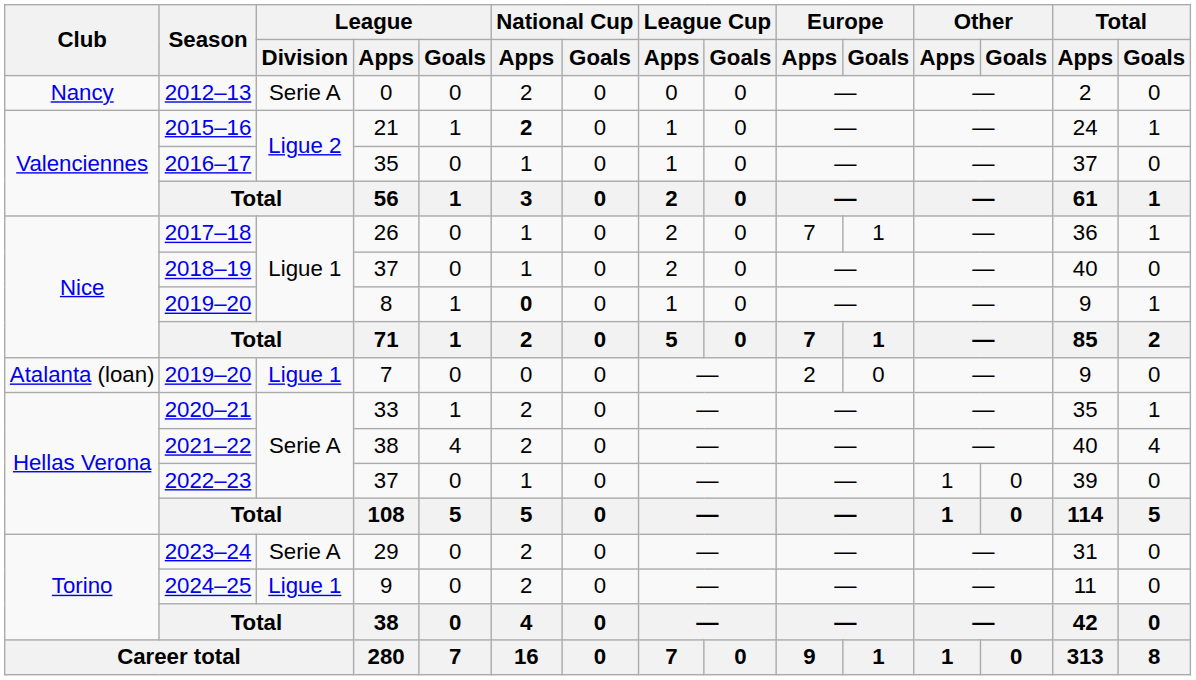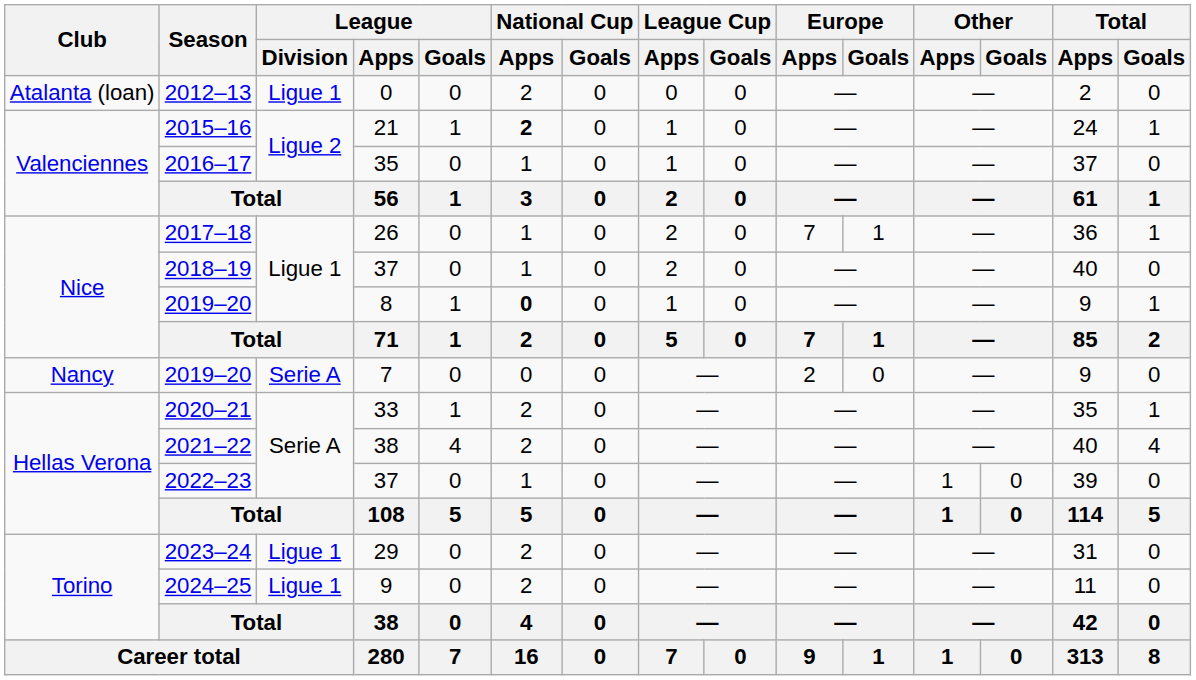 <table class="wikitable" style="text-align:center">
 <tr>
 <th rowspan="2">Club</th>
 <th rowspan="2">Season</th>
 <th colspan="3">League</th>
 <th colspan="2">National Cup</th>
 <th colspan="2">League Cup</th>
 <th colspan="2">Europe</th>
 <th colspan="2">Other</th>
 <th colspan="2">Total</th>
 </tr>
 <tr>
 <th>Division</th>
 <th>Apps</th>
 <th>Goals</th>
 <th>Apps</th>
 <th>Goals</th>
 <th>Apps</th>
 <th>Goals</th>
 <th>Apps</th>
 <th>Goals</th>
 <th>Apps</th>
 <th>Goals</th>
 <th>Apps</th>
 <th>Goals</th>
 </tr>
 <tr>
-<td><a href='#'>Nancy</a></td>
+<td><a href='#'>Atalanta</a> (loan)</td>
 <td><a href='#'>2012–13</a></td>
-<td>Serie A</td>
+<td><a href='#'>Ligue 1</a></td>
 <td>0</td>
 <td>0</td>
 <td>2</td>
 <td>0</td>
 <td>0</td>
 <td>0</td>
 <td colspan="2">—</td>
 <td colspan="2">—</td>
 <td>2</td>
 <td>0</td>
 </tr>
 <tr>
 <td rowspan="3"><a href='#'>Valenciennes</a></td>
 <td><a href='#'>2015–16</a></td>
 <td rowspan="2"><a href='#'>Ligue 2</a></td>
 <td>21</td>
 <td>1</td>
 <td><strong>2</strong></td>
 <td>0</td>
 <td>1</td>
 <td>0</td>
 <td colspan="2">—</td>
 <td colspan="2">—</td>
 <td>24</td>
 <td>1</td>
 </tr>
 <tr>
 <td><a href='#'>2016–17</a></td>
 <td>35</td>
 <td>0</td>
 <td>1</td>
 <td>0</td>
 <td>1</td>
 <td>0</td>
 <td colspan="2">—</td>
 <td colspan="2">—</td>
 <td>37</td>
 <td>0</td>
 </tr>
 <tr>
 <th colspan="2">Total</th>
 <th>56</th>
 <th>1</th>
 <th>3</th>
 <th>0</th>
 <th>2</th>
 <th>0</th>
 <th colspan="2">—</th>
 <th colspan="2">—</th>
 <th>61</th>
 <th>1</th>
 </tr>
 <tr>
 <td rowspan="4"><a href='#'>Nice</a></td>
 <td><a href='#'>2017–18</a></td>
 <td rowspan="3">Ligue 1</td>
 <td>26</td>
 <td>0</td>
 <td>1</td>
 <td>0</td>
 <td>2</td>
 <td>0</td>
 <td>7</td>
 <td>1</td>
 <td colspan="2">—</td>
 <td>36</td>
 <td>1</td>
 </tr>
 <tr>
 <td><a href='#'>2018–19</a></td>
 <td>37</td>
 <td>0</td>
 <td>1</td>
 <td>0</td>
 <td>2</td>
 <td>0</td>
 <td colspan="2">—</td>
 <td colspan="2">—</td>
 <td>40</td>
 <td>0</td>
 </tr>
 <tr>
 <td><a href='#'>2019–20</a></td>
 <td>8</td>
 <td>1</td>
 <td><strong>0</strong></td>
 <td>0</td>
 <td>1</td>
 <td>0</td>
 <td colspan="2">—</td>
 <td colspan="2">—</td>
 <td>9</td>
 <td>1</td>
 </tr>
 <tr>
 <th colspan="2">Total</th>
 <th>71</th>
 <th>1</th>
 <th>2</th>
 <th>0</th>
 <th>5</th>
 <th>0</th>
 <th>7</th>
 <th>1</th>
 <th colspan="2">—</th>
 <th>85</th>
 <th>2</th>
 </tr>
 <tr>
-<td><a href='#'>Atalanta</a> (loan)</td>
+<td><a href='#'>Nancy</a></td>
 <td><a href='#'>2019–20</a></td>
-<td><a href='#'>Ligue 1</a></td>
+<td><a href='#'>Serie A</a></td>
 <td>7</td>
 <td>0</td>
 <td>0</td>
 <td>0</td>
 <td colspan="2">—</td>
 <td>2</td>
 <td>0</td>
 <td colspan="2">—</td>
 <td>9</td>
 <td>0</td>
 </tr>
 <tr>
 <td rowspan="4"><a href='#'>Hellas Verona</a></td>
 <td><a href='#'>2020–21</a></td>
 <td rowspan="3">Serie A</td>
 <td>33</td>
 <td>1</td>
 <td>2</td>
 <td>0</td>
 <td colspan="2">—</td>
 <td colspan="2">—</td>
 <td colspan="2">—</td>
 <td>35</td>
 <td>1</td>
 </tr>
 <tr>
 <td><a href='#'>2021–22</a></td>
 <td>38</td>
 <td>4</td>
 <td>2</td>
 <td>0</td>
 <td colspan="2">—</td>
 <td colspan="2">—</td>
 <td colspan="2">—</td>
 <td>40</td>
 <td>4</td>
 </tr>
 <tr>
 <td><a href='#'>2022–23</a></td>
 <td>37</td>
 <td>0</td>
 <td>1</td>
 <td>0</td>
 <td colspan="2">—</td>
 <td colspan="2">—</td>
 <td>1</td>
 <td>0</td>
 <td>39</td>
 <td>0</td>
 </tr>
 <tr>
 <th colspan="2">Total</th>
 <th>108</th>
 <th>5</th>
 <th>5</th>
 <th>0</th>
 <th colspan="2">—</th>
 <th colspan="2">—</th>
 <th>1</th>
 <th>0</th>
 <th>114</th>
 <th>5</th>
 </tr>
 <tr>
 <td rowspan="3"><a href='#'>Torino</a></td>
 <td><a href='#'>2023–24</a></td>
-<td>Serie A</td>
+<td><a href='#'>Ligue 1</a></td>
 <td>29</td>
 <td>0</td>
 <td>2</td>
 <td>0</td>
 <td colspan="2">—</td>
 <td colspan="2">—</td>
 <td colspan="2">—</td>
 <td>31</td>
 <td>0</td>
 </tr>
 <tr>
 <td><a href='#'>2024–25</a></td>
 <td><a href='#'>Ligue 1</a></td>
 <td>9</td>
 <td>0</td>
 <td>2</td>
 <td>0</td>
 <td colspan="2">—</td>
 <td colspan="2">—</td>
 <td colspan="2">—</td>
 <td>11</td>
 <td>0</td>
 </tr>
 <tr>
 <th colspan="2">Total</th>
 <th>38</th>
 <th>0</th>
 <th>4</th>
 <th>0</th>
 <th colspan="2">—</th>
 <th colspan="2">—</th>
 <th colspan="2">—</th>
 <th>42</th>
 <th>0</th>
 </tr>
 <tr>
 <th colspan="3">Career total</th>
 <th>280</th>
 <th>7</th>
 <th>16</th>
 <th>0</th>
 <th>7</th>
 <th>0</th>
 <th>9</th>
 <th>1</th>
 <th>1</th>
 <th>0</th>
 <th>313</th>
 <th>8</th>
 </tr>
 </table>
